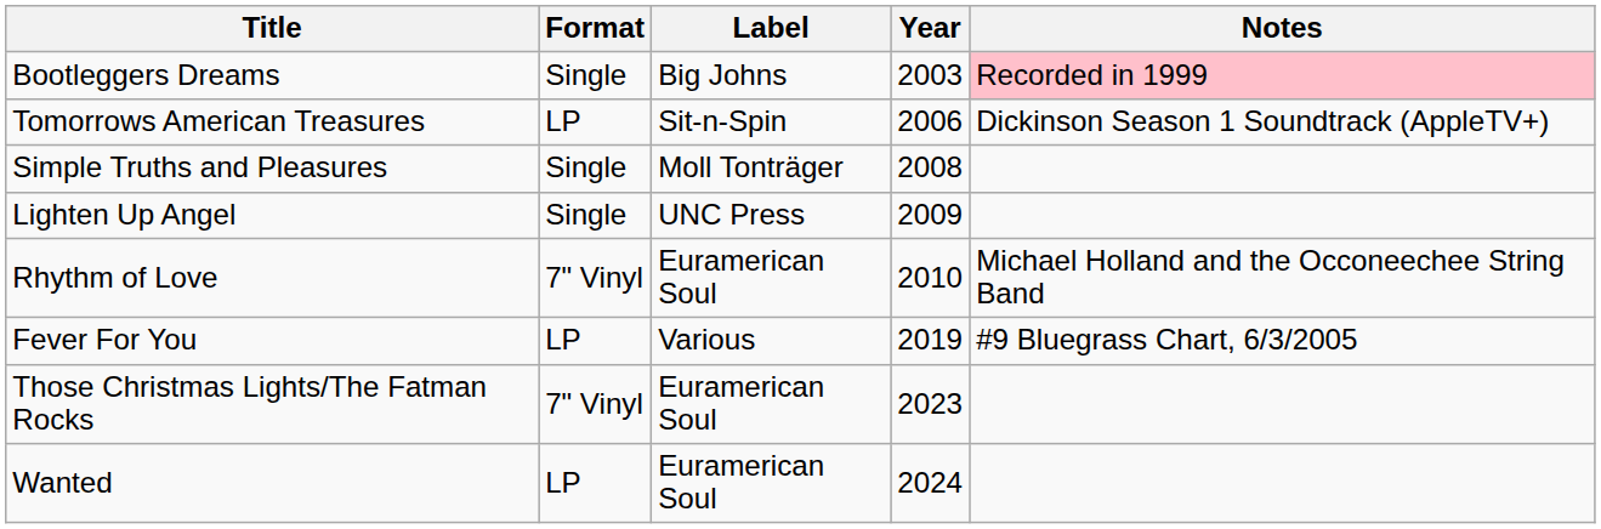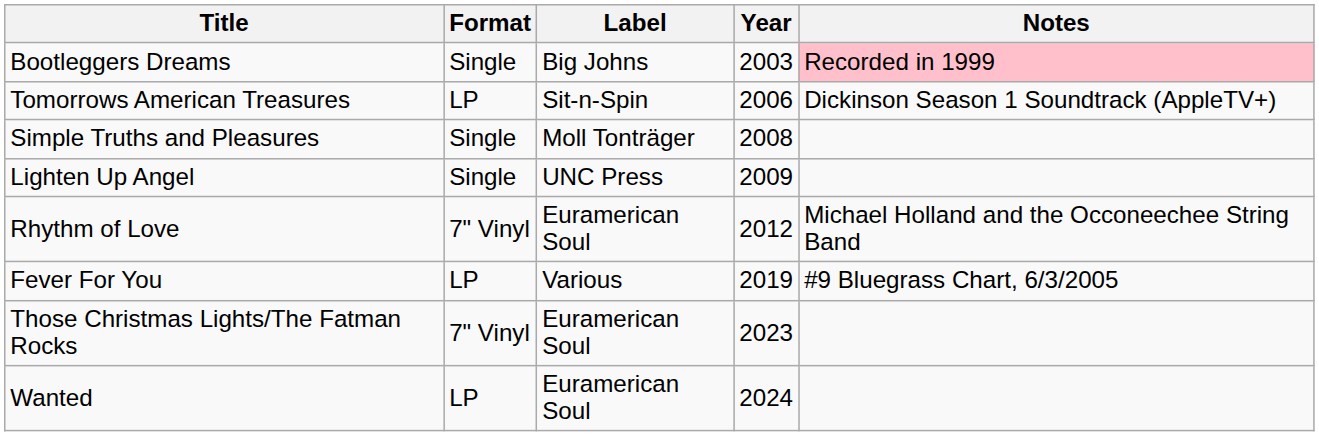 <table class="wikitable">
 <tr>
 <th>Title</th>
 <th>Format</th>
 <th>Label</th>
 <th>Year</th>
 <th>Notes</th>
 </tr>
 <tr>
 <td>Bootleggers Dreams</td>
 <td>Single</td>
 <td>Big Johns</td>
 <td>2003</td>
 <td style="background: pink;">Recorded in 1999</td>
 </tr>
 <tr>
 <td>Tomorrows American Treasures</td>
 <td>LP</td>
 <td>Sit-n-Spin</td>
 <td>2006</td>
 <td>Dickinson Season 1 Soundtrack (AppleTV+)</td>
 </tr>
 <tr>
 <td>Simple Truths and Pleasures</td>
 <td>Single</td>
 <td>Moll Tonträger</td>
 <td>2008</td>
 <td></td>
 </tr>
 <tr>
 <td>Lighten Up Angel</td>
 <td>Single</td>
 <td>UNC Press</td>
 <td>2009</td>
 <td></td>
 </tr>
 <tr>
 <td>Rhythm of Love</td>
 <td>7" Vinyl</td>
 <td>Euramerican Soul</td>
-<td>2010</td>
+<td>2012</td>
 <td>Michael Holland and the Occoneechee String Band</td>
 </tr>
 <tr>
 <td>Fever For You</td>
 <td>LP</td>
 <td>Various</td>
 <td>2019</td>
 <td>#9 Bluegrass Chart,  6/3/2005</td>
 </tr>
 <tr>
 <td>Those Christmas Lights/The Fatman Rocks</td>
 <td>7" Vinyl</td>
 <td>Euramerican Soul</td>
 <td>2023</td>
 <td></td>
 </tr>
 <tr>
 <td>Wanted</td>
 <td>LP</td>
 <td>Euramerican Soul</td>
 <td>2024</td>
 <td></td>
 </tr>
 </table>
